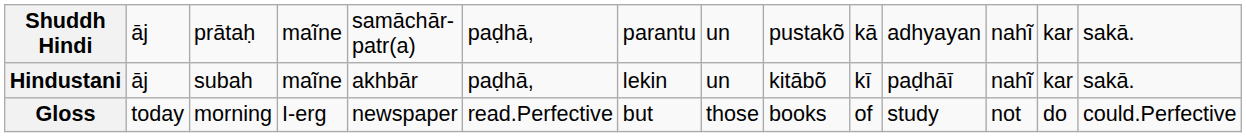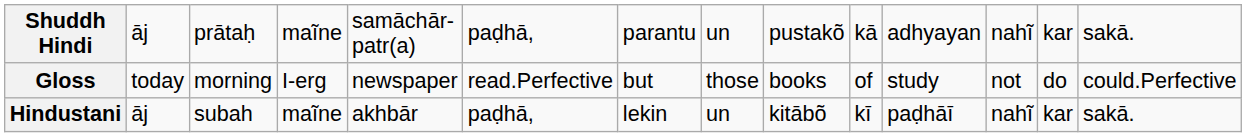 <table class="wikitable" border="1">
 <tr>
 <th>Shuddh Hindi</th>
 <td>āj</td>
 <td>prātaḥ</td>
 <td>maĩne</td>
 <td>samāchār-patr(a)</td>
 <td>paḍhā,</td>
 <td>parantu</td>
 <td>un</td>
 <td>pustakõ</td>
 <td>kā</td>
 <td>adhyayan</td>
-<td>nahĩ</td>
-<td>kar</td>
-<td>sakā.</td>
-</tr>
-<tr>
-<th>Hindustani</th>
-<td>āj</td>
-<td>subah</td>
-<td>maĩne</td>
-<td>akhbār</td>
-<td>paḍhā,</td>
-<td>lekin</td>
-<td>un</td>
-<td>kitābõ</td>
-<td>kī</td>
-<td>paḍhāī</td>
 <td>nahĩ</td>
 <td>kar</td>
 <td>sakā.</td>
 </tr>
 <tr>
 <th>Gloss</th>
 <td>today</td>
 <td>morning</td>
 <td>I-erg</td>
 <td>newspaper</td>
 <td>read.Perfective</td>
 <td>but</td>
 <td>those</td>
 <td>books</td>
 <td>of</td>
 <td>study</td>
 <td>not</td>
 <td>do</td>
 <td>could.Perfective</td>
 </tr>
+<tr>
+<th>Hindustani</th>
+<td>āj</td>
+<td>subah</td>
+<td>maĩne</td>
+<td>akhbār</td>
+<td>paḍhā,</td>
+<td>lekin</td>
+<td>un</td>
+<td>kitābõ</td>
+<td>kī</td>
+<td>paḍhāī</td>
+<td>nahĩ</td>
+<td>kar</td>
+<td>sakā.</td>
+</tr>
 </table>
